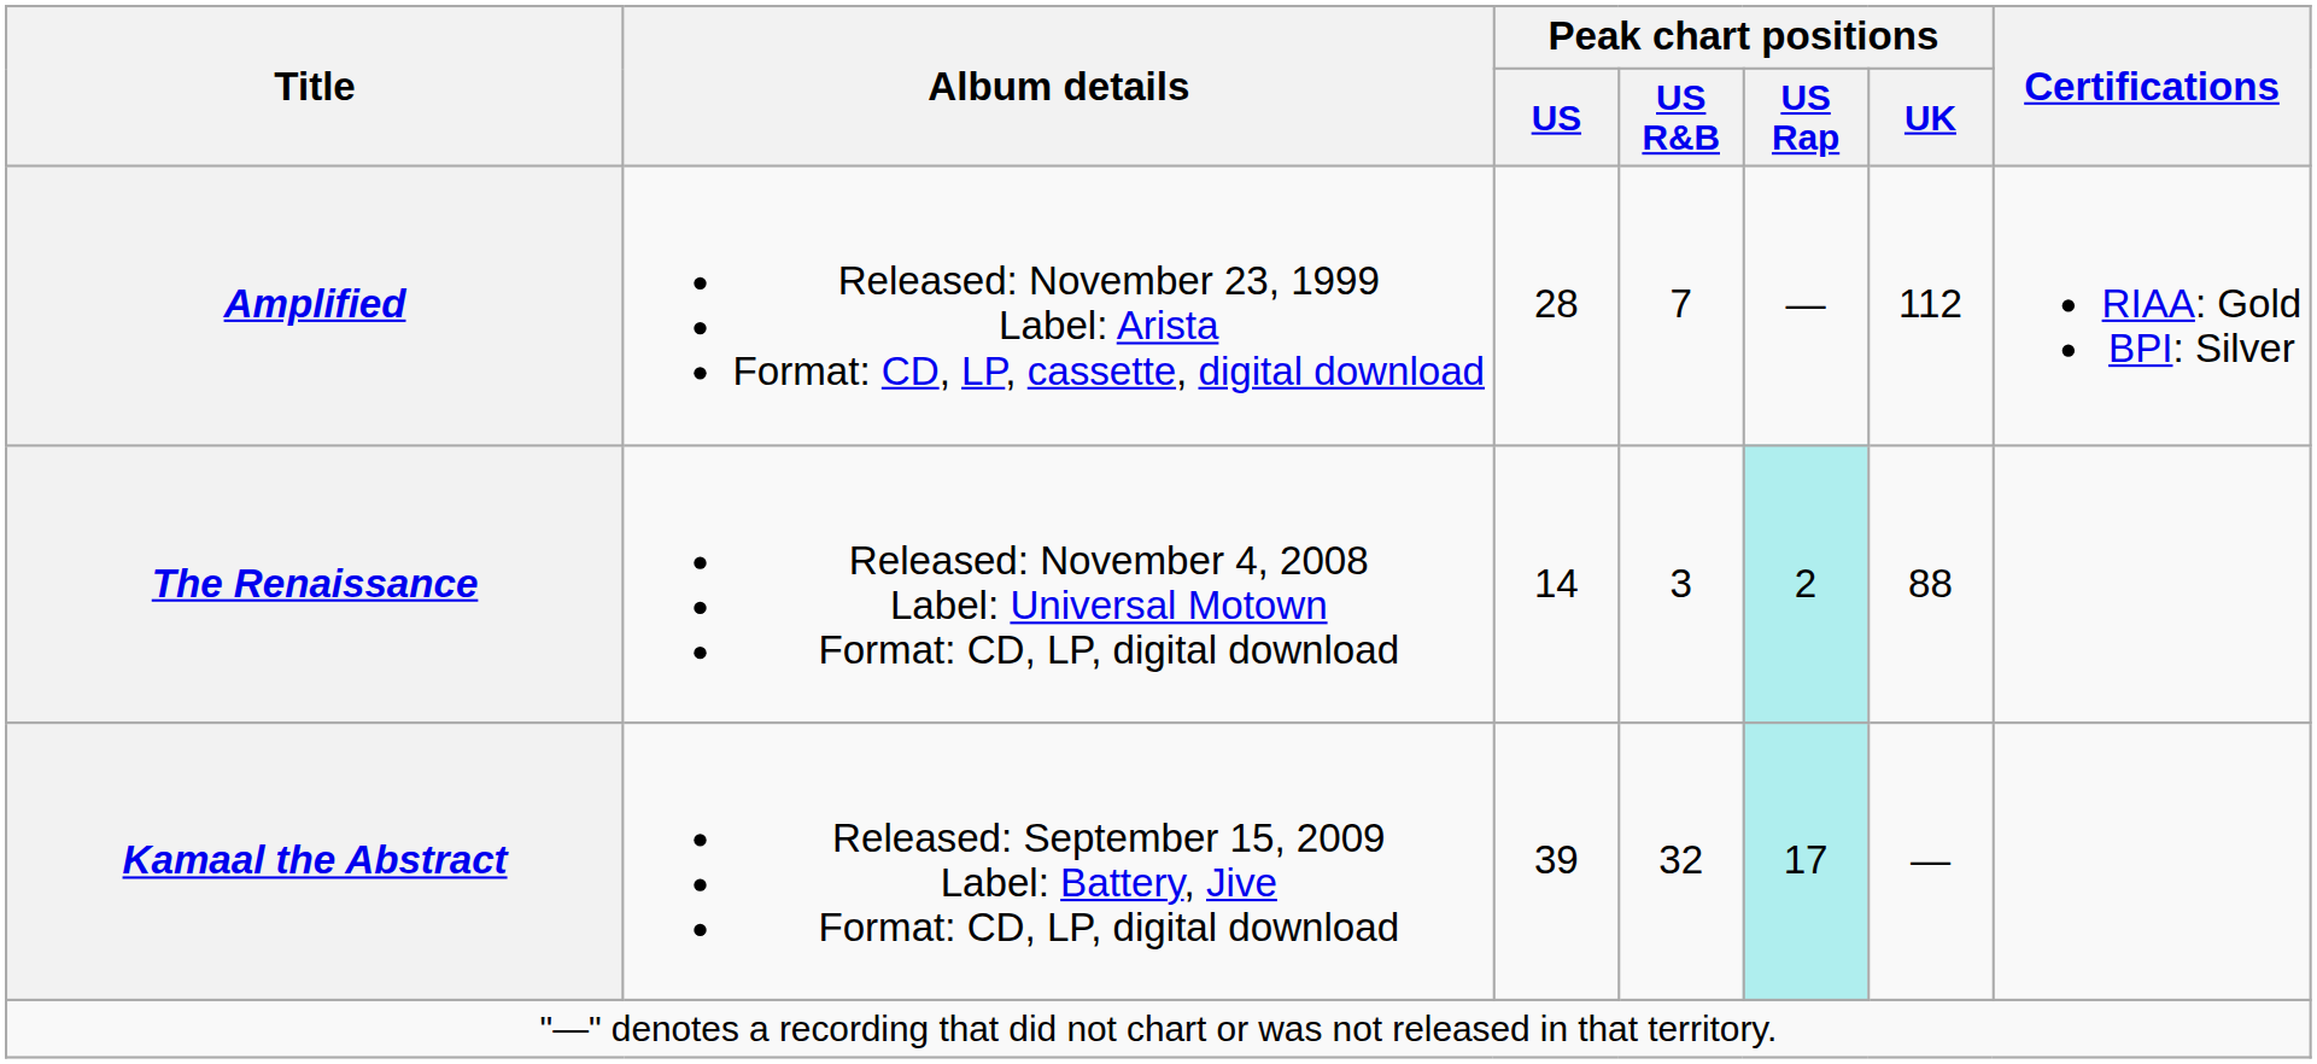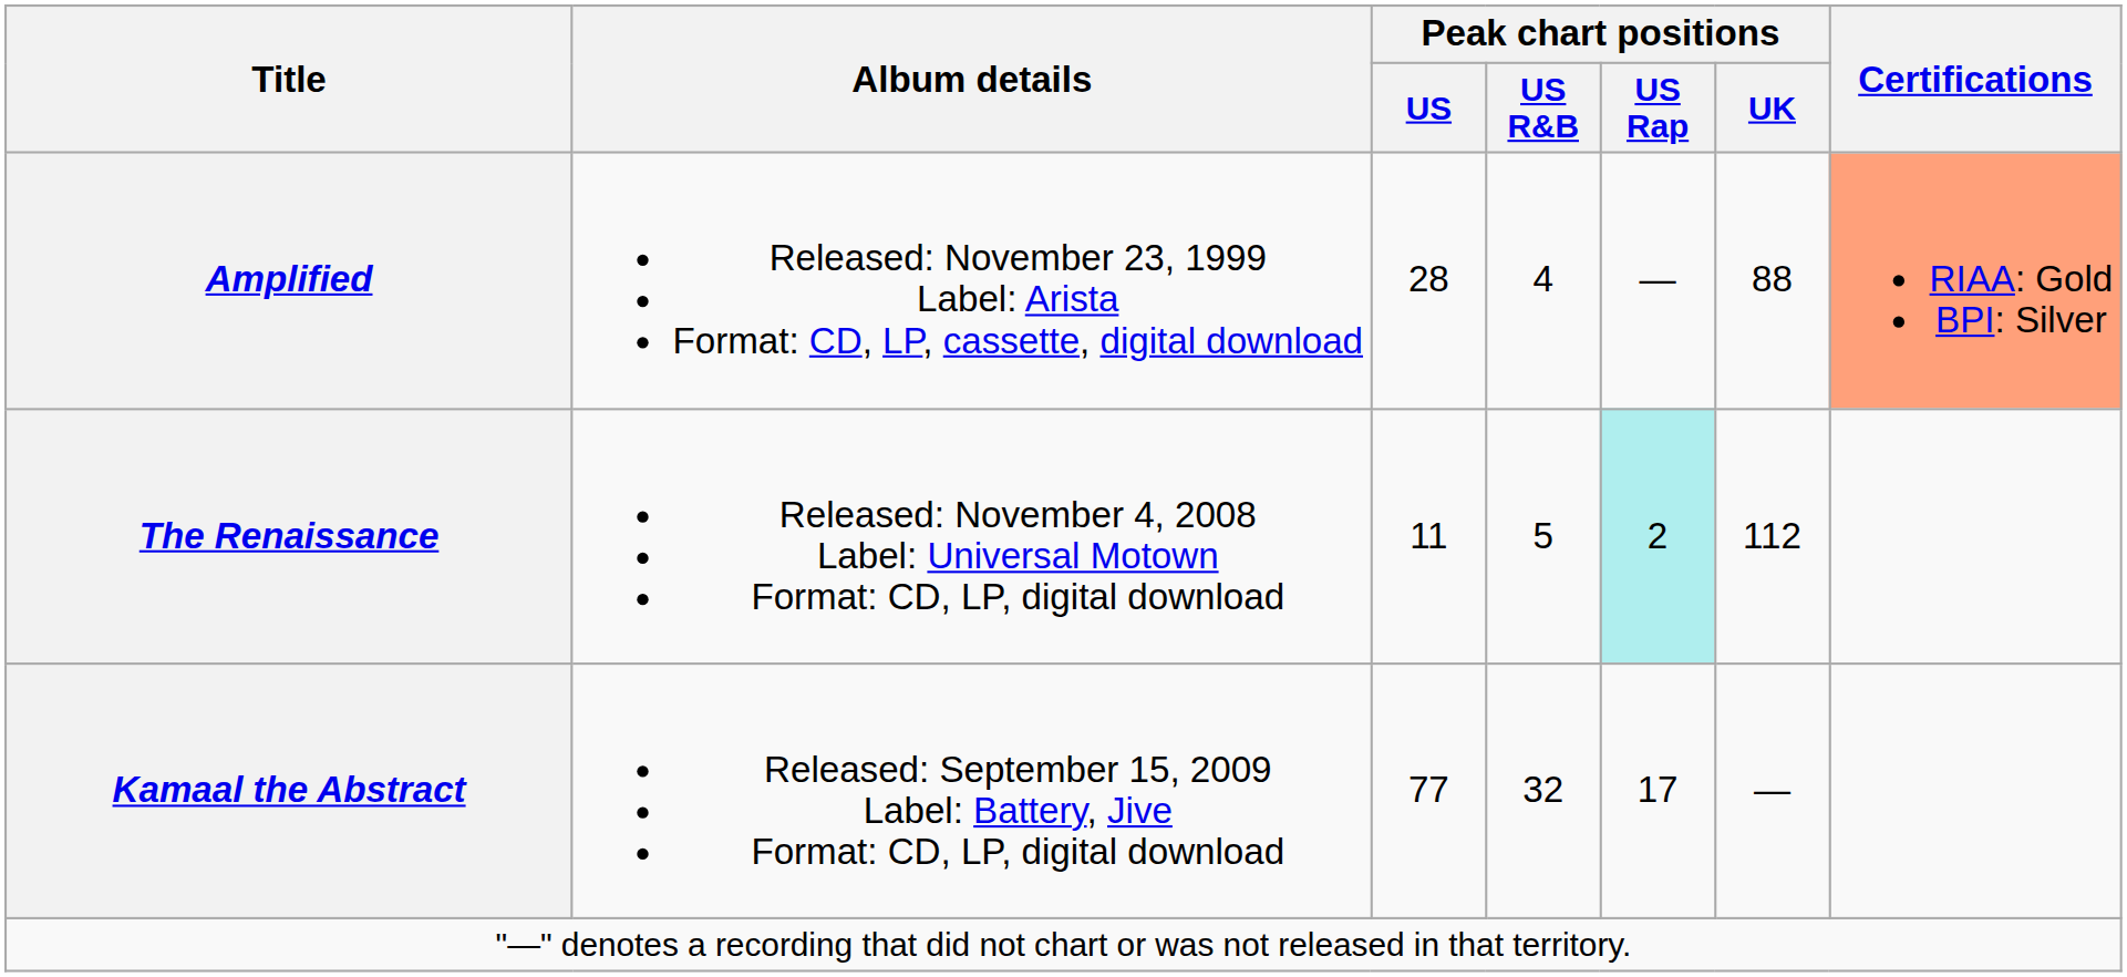 <table class="wikitable plainrowheaders" style="text-align:center;">
 <tr>
 <th scope="col" rowspan="2" style="width:15em;">Title</th>
 <th scope="col" rowspan="2">Album details</th>
 <th scope="col" colspan="4">Peak chart positions</th>
 <th scope="col" rowspan="2"><a href='#'>Certifications</a></th>
 </tr>
 <tr>
 <th style="width:3em;font-size:90%;"><a href='#'>US</a><br></th>
 <th style="width:3em;font-size:90%;"><a href='#'>US<br>R&B</a><br></th>
 <th style="width:3em;font-size:90%;"><a href='#'>US<br>Rap</a><br></th>
 <th style="width:3em;font-size:90%;"><a href='#'>UK</a><br></th>
 </tr>
 <tr>
 <th scope="row"><em><a href='#'>Amplified</a></em></th>
 <td><br><ul><li>Released: November 23, 1999</li><li>Label: <a href='#'>Arista</a></li><li>Format: <a href='#'>CD</a>, <a href='#'>LP</a>, <a href='#'>cassette</a>, <a href='#'>digital download</a></li></ul></td>
 <td>28</td>
-<td>7</td>
+<td>4</td>
 <td>—</td>
-<td>112</td>
-<td><br><ul><li><a href='#'>RIAA</a>: Gold</li><li><a href='#'>BPI</a>: Silver</li></ul></td>
+<td>88</td>
+<td style="background: lightsalmon;"><br><ul><li><a href='#'>RIAA</a>: Gold</li><li><a href='#'>BPI</a>: Silver</li></ul></td>
 </tr>
 <tr>
 <th scope="row"><em><a href='#'>The Renaissance</a></em></th>
 <td><br><ul><li>Released: November 4, 2008</li><li>Label: <a href='#'>Universal Motown</a></li><li>Format: CD, LP, digital download</li></ul></td>
-<td>14</td>
-<td>3</td>
+<td>11</td>
+<td>5</td>
 <td style="background: paleturquoise;">2</td>
-<td>88</td>
+<td>112</td>
 <td></td>
 </tr>
 <tr>
 <th scope="row"><em><a href='#'>Kamaal the Abstract</a></em></th>
 <td><br><ul><li>Released: September 15, 2009</li><li>Label: <a href='#'>Battery</a>, <a href='#'>Jive</a></li><li>Format: CD, LP, digital download</li></ul></td>
-<td>39</td>
+<td>77</td>
 <td>32</td>
-<td style="background: paleturquoise;">17</td>
+<td>17</td>
 <td>—</td>
 <td></td>
 </tr>
 <tr>
 <td colspan="14" style="font-size:90%">"—" denotes a recording that did not chart or was not released in that territory.</td>
 </tr>
 </table>
